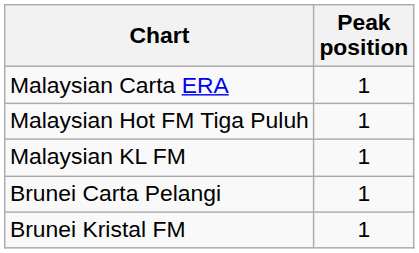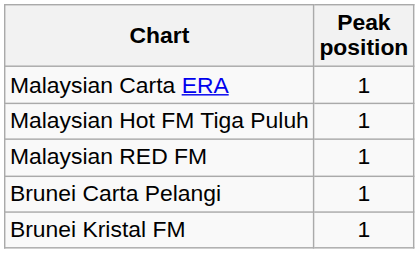 <table class="wikitable sortable">
 <tr>
 <th>Chart</th>
 <th>Peak<br>position</th>
 </tr>
 <tr>
 <td>Malaysian Carta <a href='#'>ERA</a></td>
 <td align="center">1</td>
 </tr>
 <tr>
 <td>Malaysian Hot FM Tiga Puluh</td>
 <td align="center">1</td>
 </tr>
 <tr>
-<td>Malaysian KL FM</td>
+<td>Malaysian RED FM</td>
 <td align="center">1</td>
 </tr>
 <tr>
 <td>Brunei Carta Pelangi</td>
 <td align="center">1</td>
 </tr>
 <tr>
 <td>Brunei Kristal FM</td>
 <td align="center">1</td>
 </tr>
 </table>
